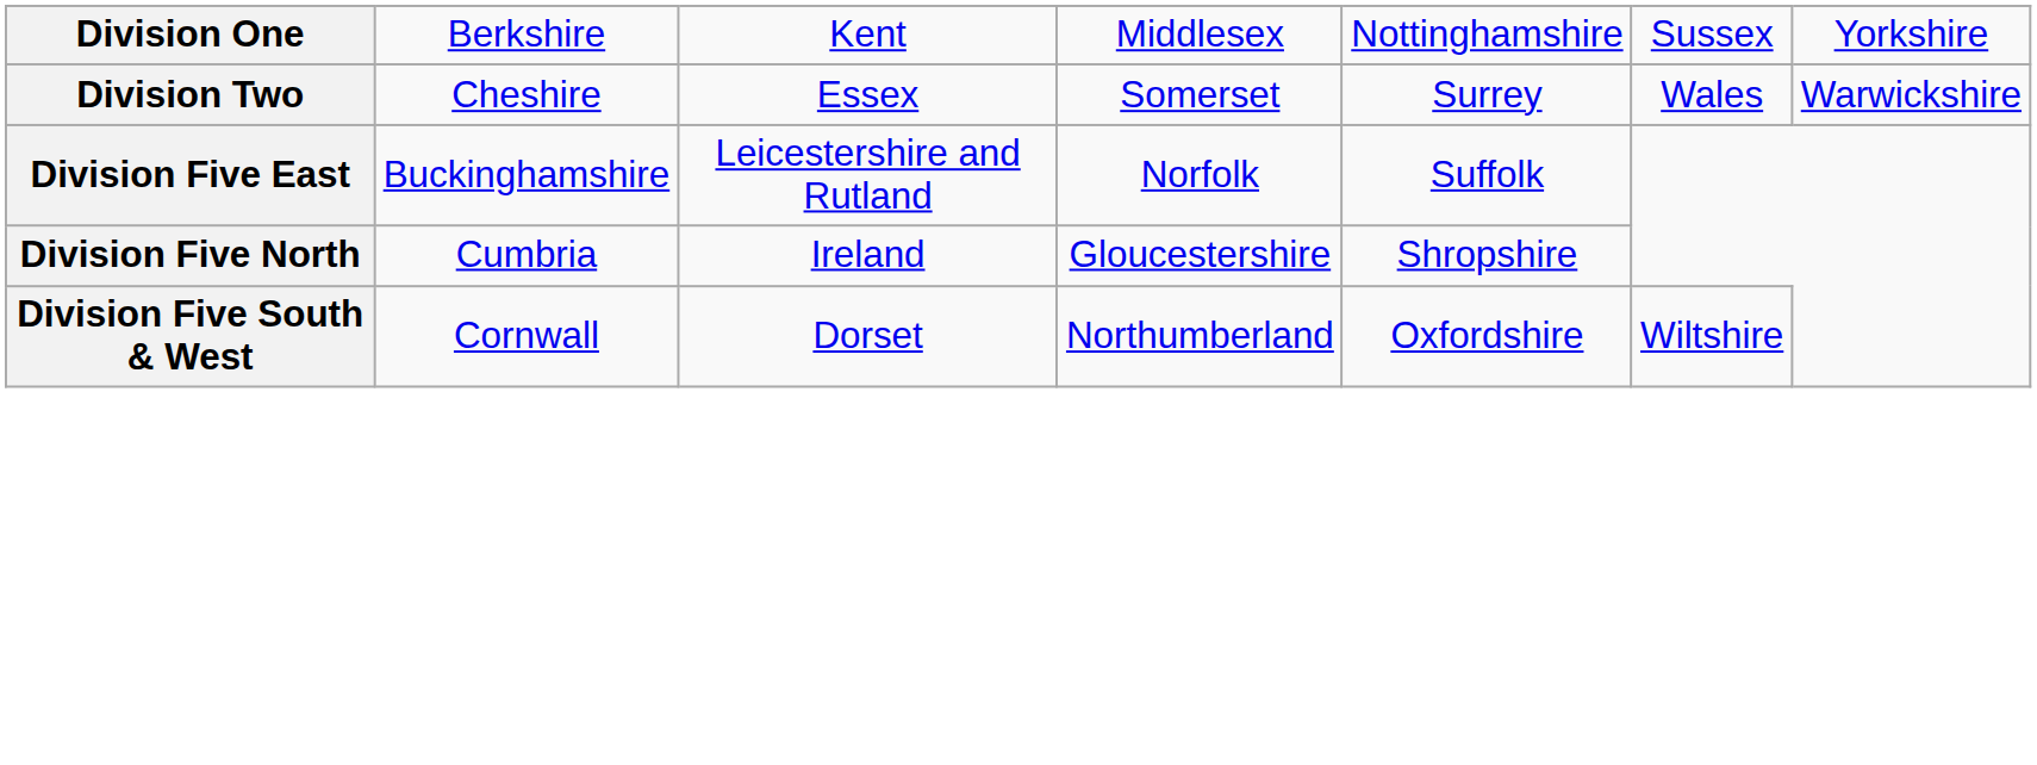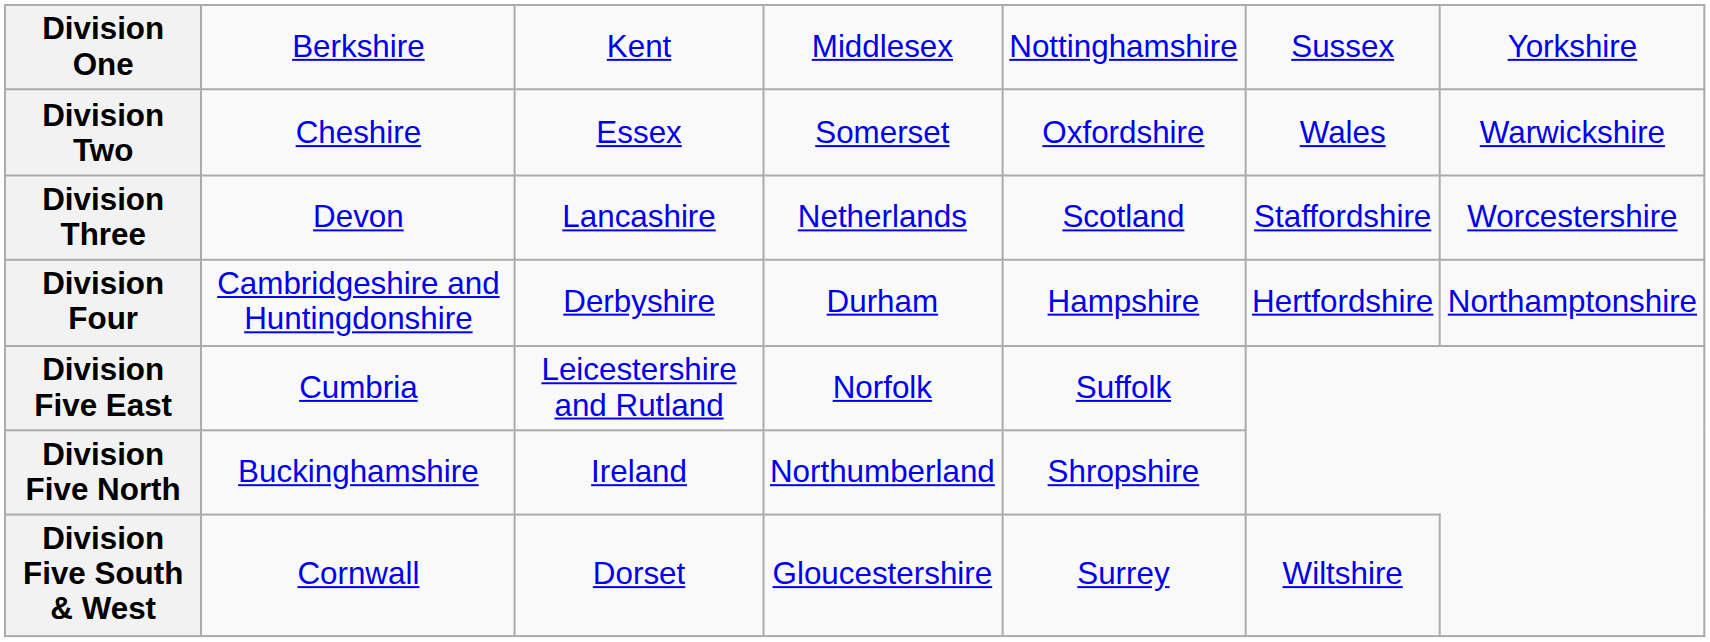 <table class="wikitable" style="text-align: center" style="font-size: 95%; border: 1px #aaaaaa solid; border-collapse: collapse; clear:center;">
 <tr>
 <th>Division One</th>
 <td><a href='#'>Berkshire</a></td>
 <td><a href='#'>Kent</a></td>
 <td><a href='#'>Middlesex</a></td>
 <td><a href='#'>Nottinghamshire</a></td>
 <td><a href='#'>Sussex</a></td>
 <td><a href='#'>Yorkshire</a></td>
 </tr>
 <tr>
 <th>Division Two</th>
 <td><a href='#'>Cheshire</a></td>
 <td><a href='#'>Essex</a></td>
 <td><a href='#'>Somerset</a></td>
-<td><a href='#'>Surrey</a></td>
+<td><a href='#'>Oxfordshire</a></td>
 <td><a href='#'>Wales</a></td>
 <td><a href='#'>Warwickshire</a></td>
 </tr>
 <tr>
+<th>Division Three</th>
+<td><a href='#'>Devon</a></td>
+<td><a href='#'>Lancashire</a></td>
+<td><a href='#'>Netherlands</a></td>
+<td><a href='#'>Scotland</a></td>
+<td><a href='#'>Staffordshire</a></td>
+<td><a href='#'>Worcestershire</a></td>
+</tr>
+<tr>
+<th>Division Four</th>
+<td><a href='#'>Cambridgeshire and Huntingdonshire</a></td>
+<td><a href='#'>Derbyshire</a></td>
+<td><a href='#'>Durham</a></td>
+<td><a href='#'>Hampshire</a></td>
+<td><a href='#'>Hertfordshire</a></td>
+<td><a href='#'>Northamptonshire</a></td>
+</tr>
+<tr>
 <th>Division Five East</th>
-<td><a href='#'>Buckinghamshire</a></td>
+<td><a href='#'>Cumbria</a></td>
 <td><a href='#'>Leicestershire and Rutland</a></td>
 <td><a href='#'>Norfolk</a></td>
 <td><a href='#'>Suffolk</a></td>
 </tr>
 <tr>
 <th>Division Five North</th>
-<td><a href='#'>Cumbria</a></td>
+<td><a href='#'>Buckinghamshire</a></td>
 <td><a href='#'>Ireland</a></td>
-<td><a href='#'>Gloucestershire</a></td>
+<td><a href='#'>Northumberland</a></td>
 <td><a href='#'>Shropshire</a></td>
 </tr>
 <tr>
 <th>Division Five South & West</th>
 <td><a href='#'>Cornwall</a></td>
 <td><a href='#'>Dorset</a></td>
-<td><a href='#'>Northumberland</a></td>
-<td><a href='#'>Oxfordshire</a></td>
+<td><a href='#'>Gloucestershire</a></td>
+<td><a href='#'>Surrey</a></td>
 <td><a href='#'>Wiltshire</a></td>
 </tr>
 </table>
